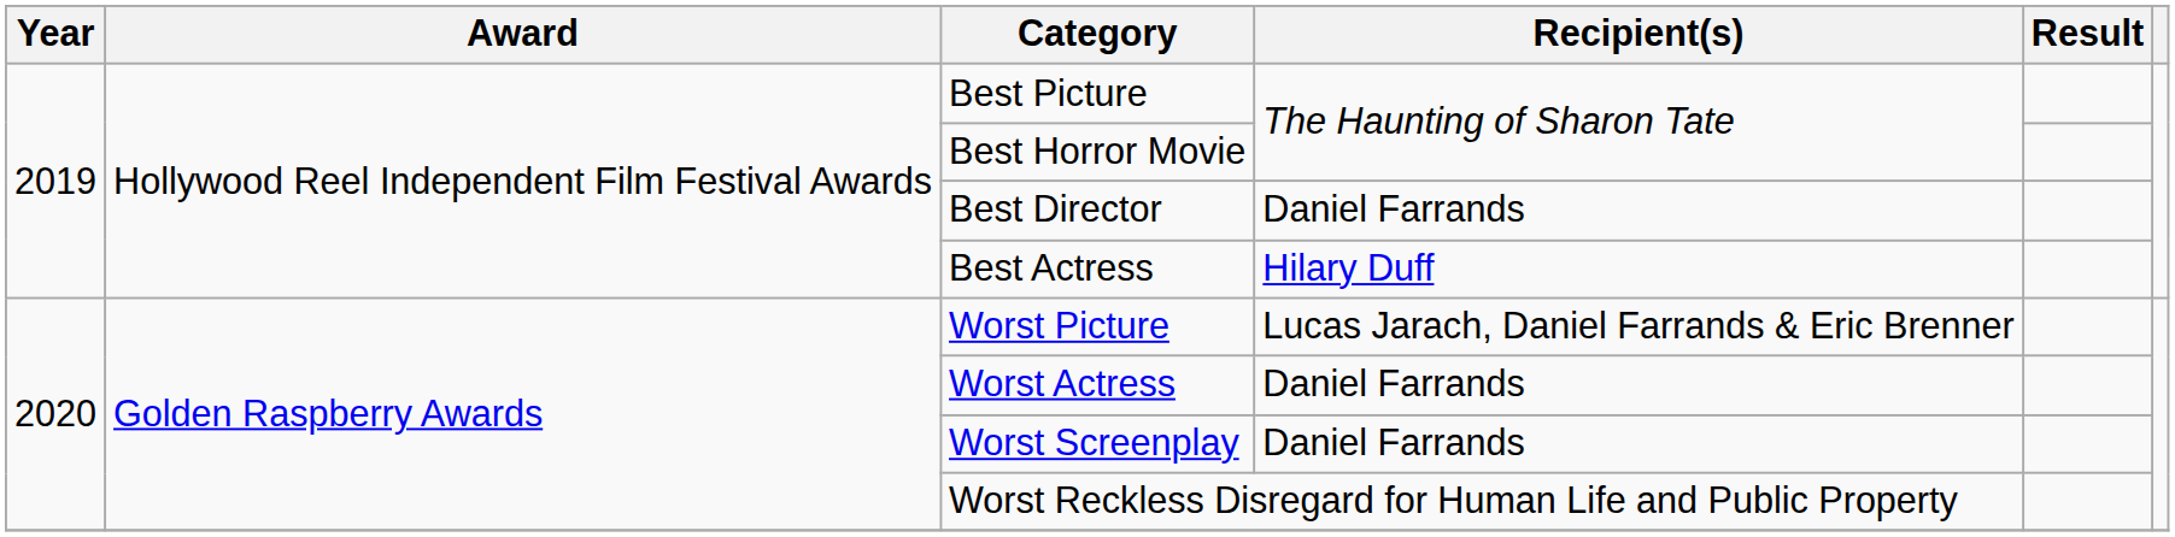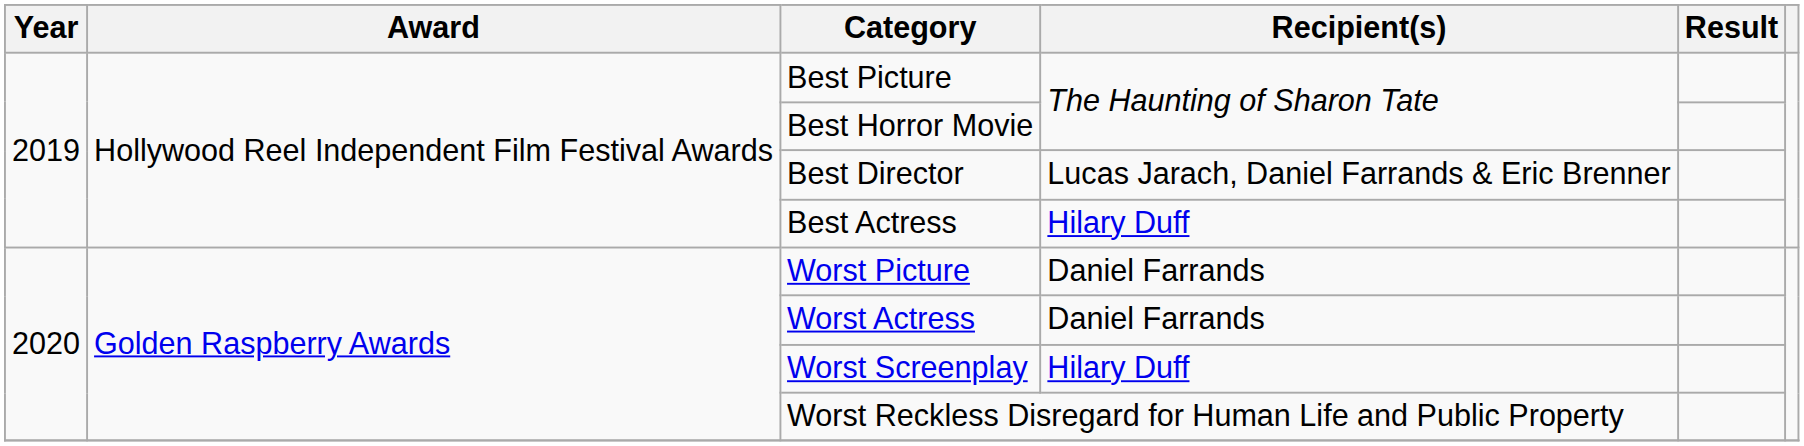 <table class="wikitable sortable">
 <tr>
 <th>Year</th>
 <th>Award</th>
 <th>Category</th>
 <th>Recipient(s)</th>
 <th>Result</th>
 <th class="unsortable"></th>
 </tr>
 <tr>
 <td rowspan="4" style="text-align:center;">2019</td>
 <td rowspan="4">Hollywood Reel Independent Film Festival Awards</td>
 <td>Best Picture</td>
 <td rowspan="2"><em>The Haunting of Sharon Tate</em></td>
 <td></td>
 <td rowspan="4" align="center"></td>
 </tr>
 <tr>
 <td>Best Horror Movie</td>
 <td></td>
 </tr>
 <tr>
 <td>Best Director</td>
-<td>Daniel Farrands</td>
+<td>Lucas Jarach, Daniel Farrands & Eric Brenner</td>
 <td></td>
 </tr>
 <tr>
 <td>Best Actress</td>
 <td><a href='#'>Hilary Duff</a></td>
 <td></td>
 </tr>
 <tr>
 <td rowspan="4" style="text-align:center;">2020</td>
 <td rowspan="4"><a href='#'>Golden Raspberry Awards</a></td>
 <td><a href='#'>Worst Picture</a></td>
-<td>Lucas Jarach, Daniel Farrands & Eric Brenner</td>
+<td>Daniel Farrands</td>
 <td></td>
 <td rowspan="4" align="center"></td>
 </tr>
 <tr>
 <td><a href='#'>Worst Actress</a></td>
 <td>Daniel Farrands</td>
 <td></td>
 </tr>
 <tr>
 <td><a href='#'>Worst Screenplay</a></td>
-<td>Daniel Farrands</td>
+<td><a href='#'>Hilary Duff</a></td>
 <td></td>
 </tr>
 <tr>
 <td colspan=2>Worst Reckless Disregard for Human Life and Public Property</td>
 <td></td>
 </tr>
 <tr>
 </tr>
 </table>
